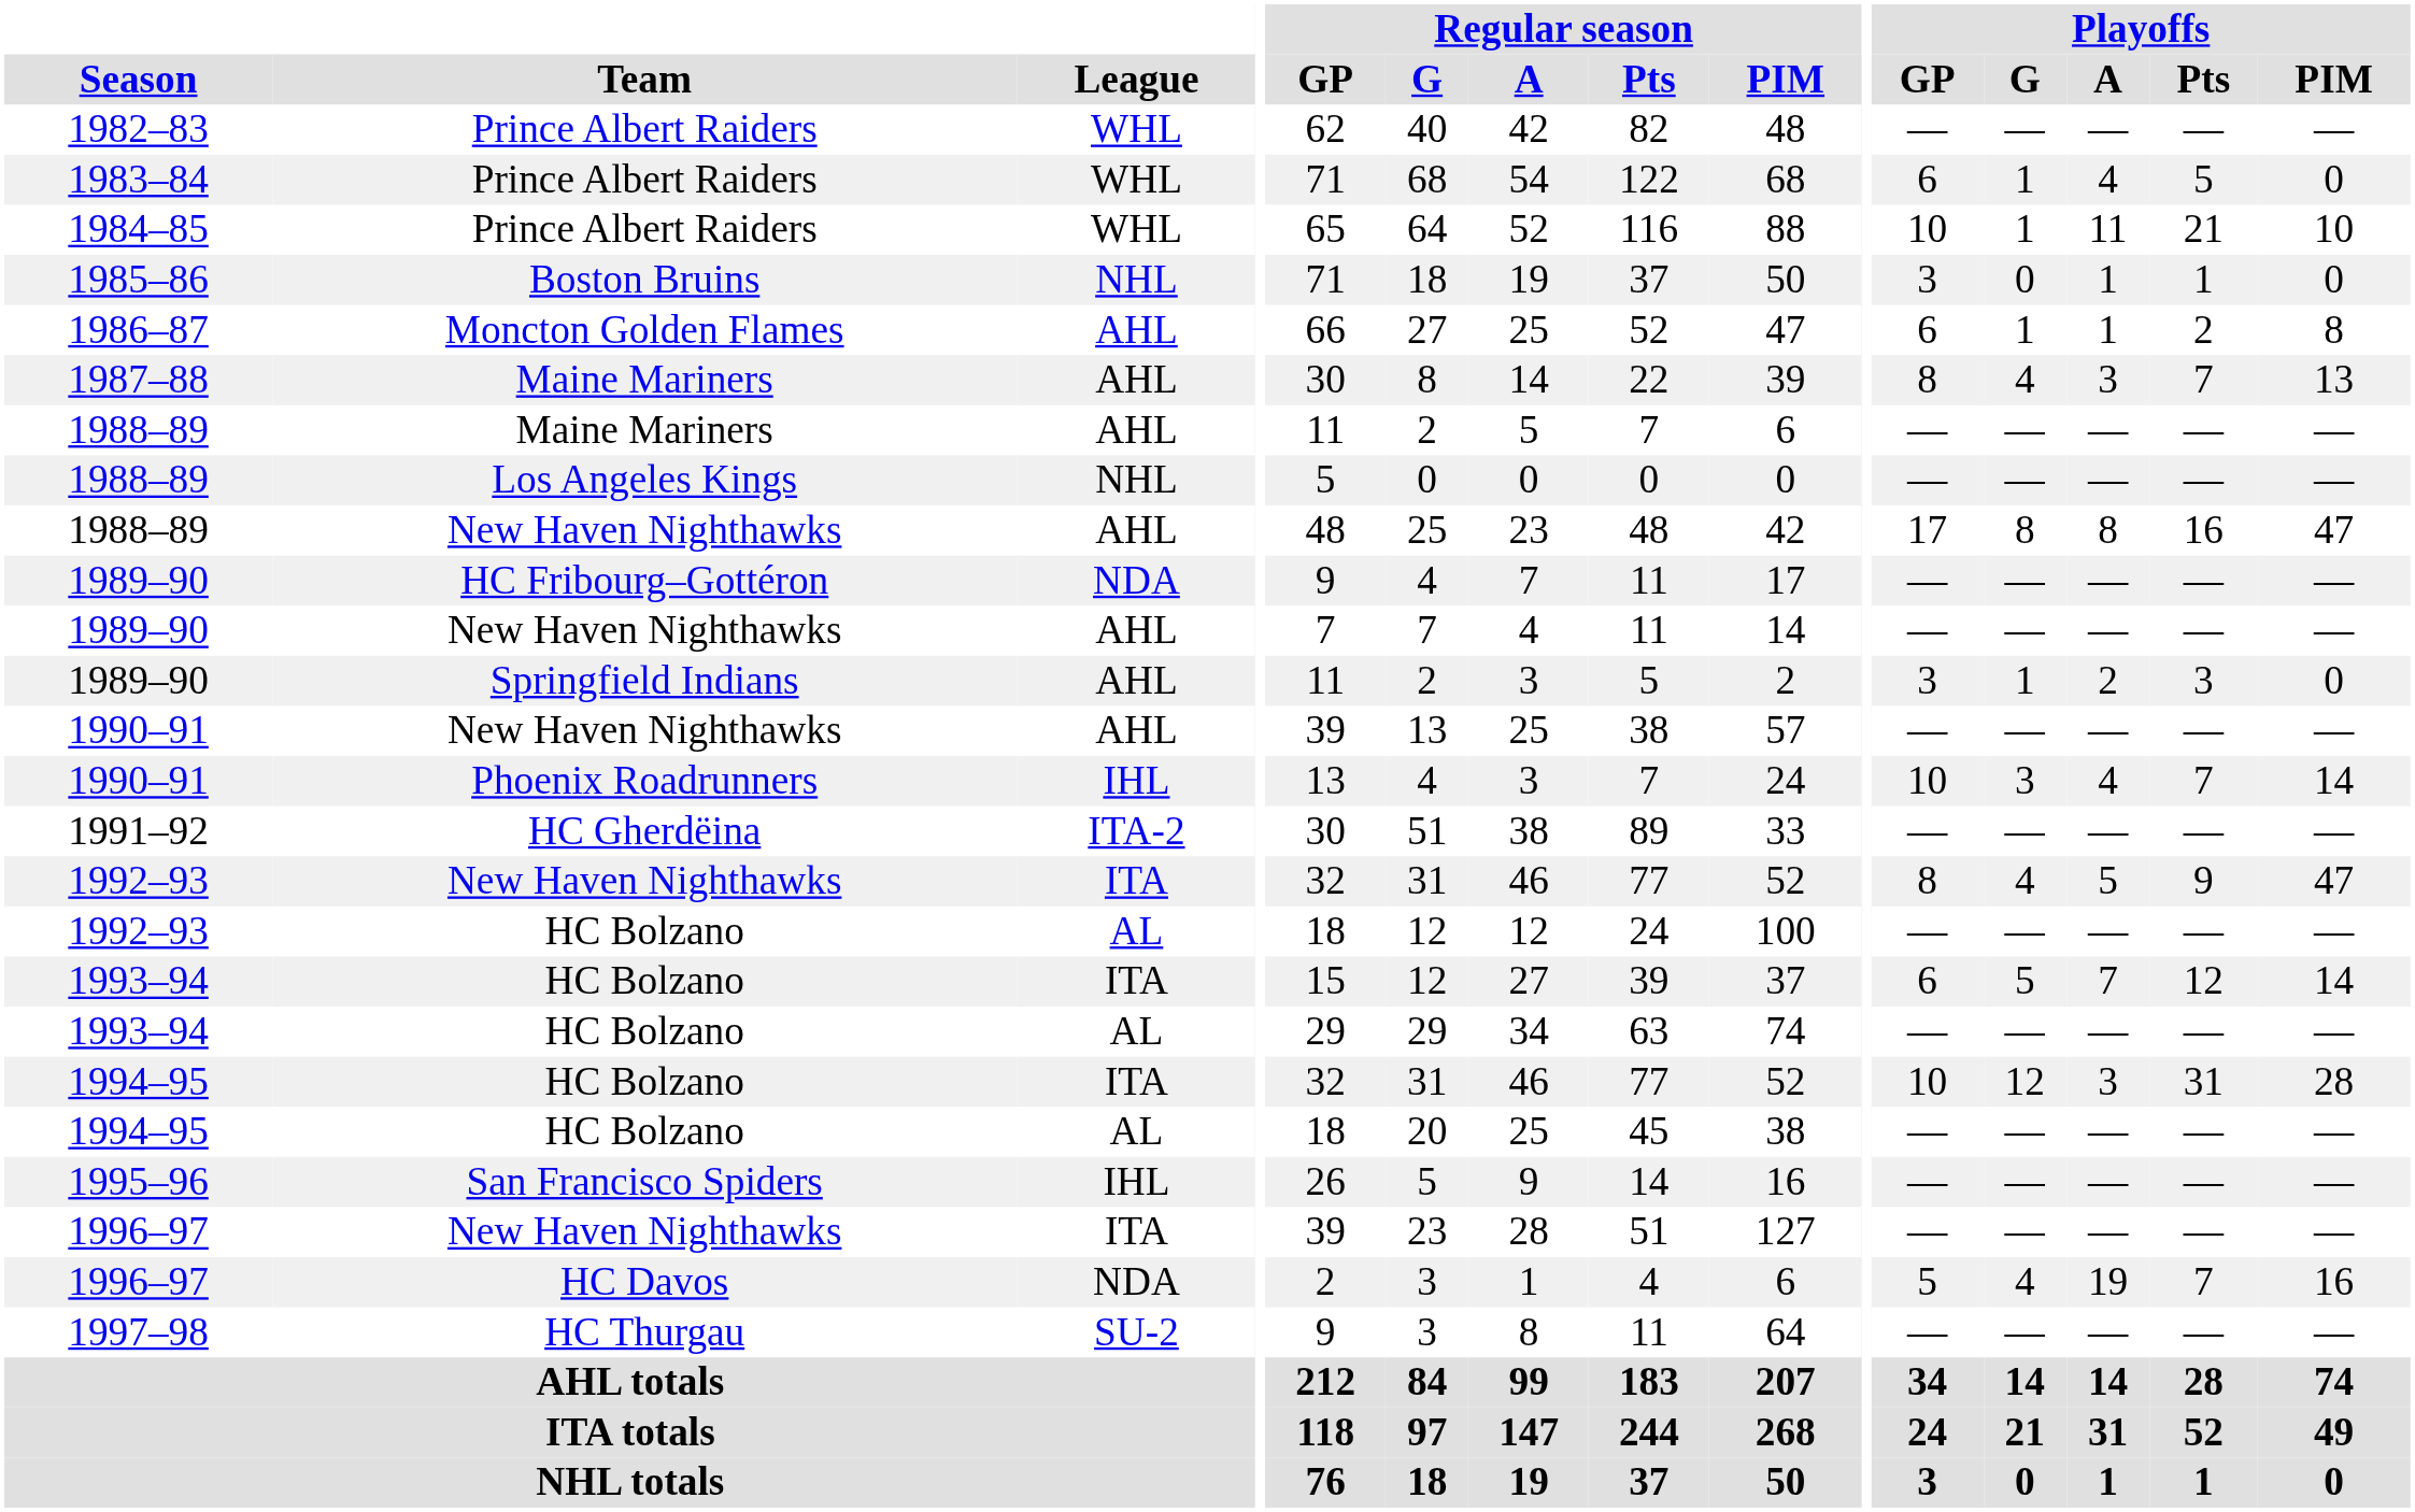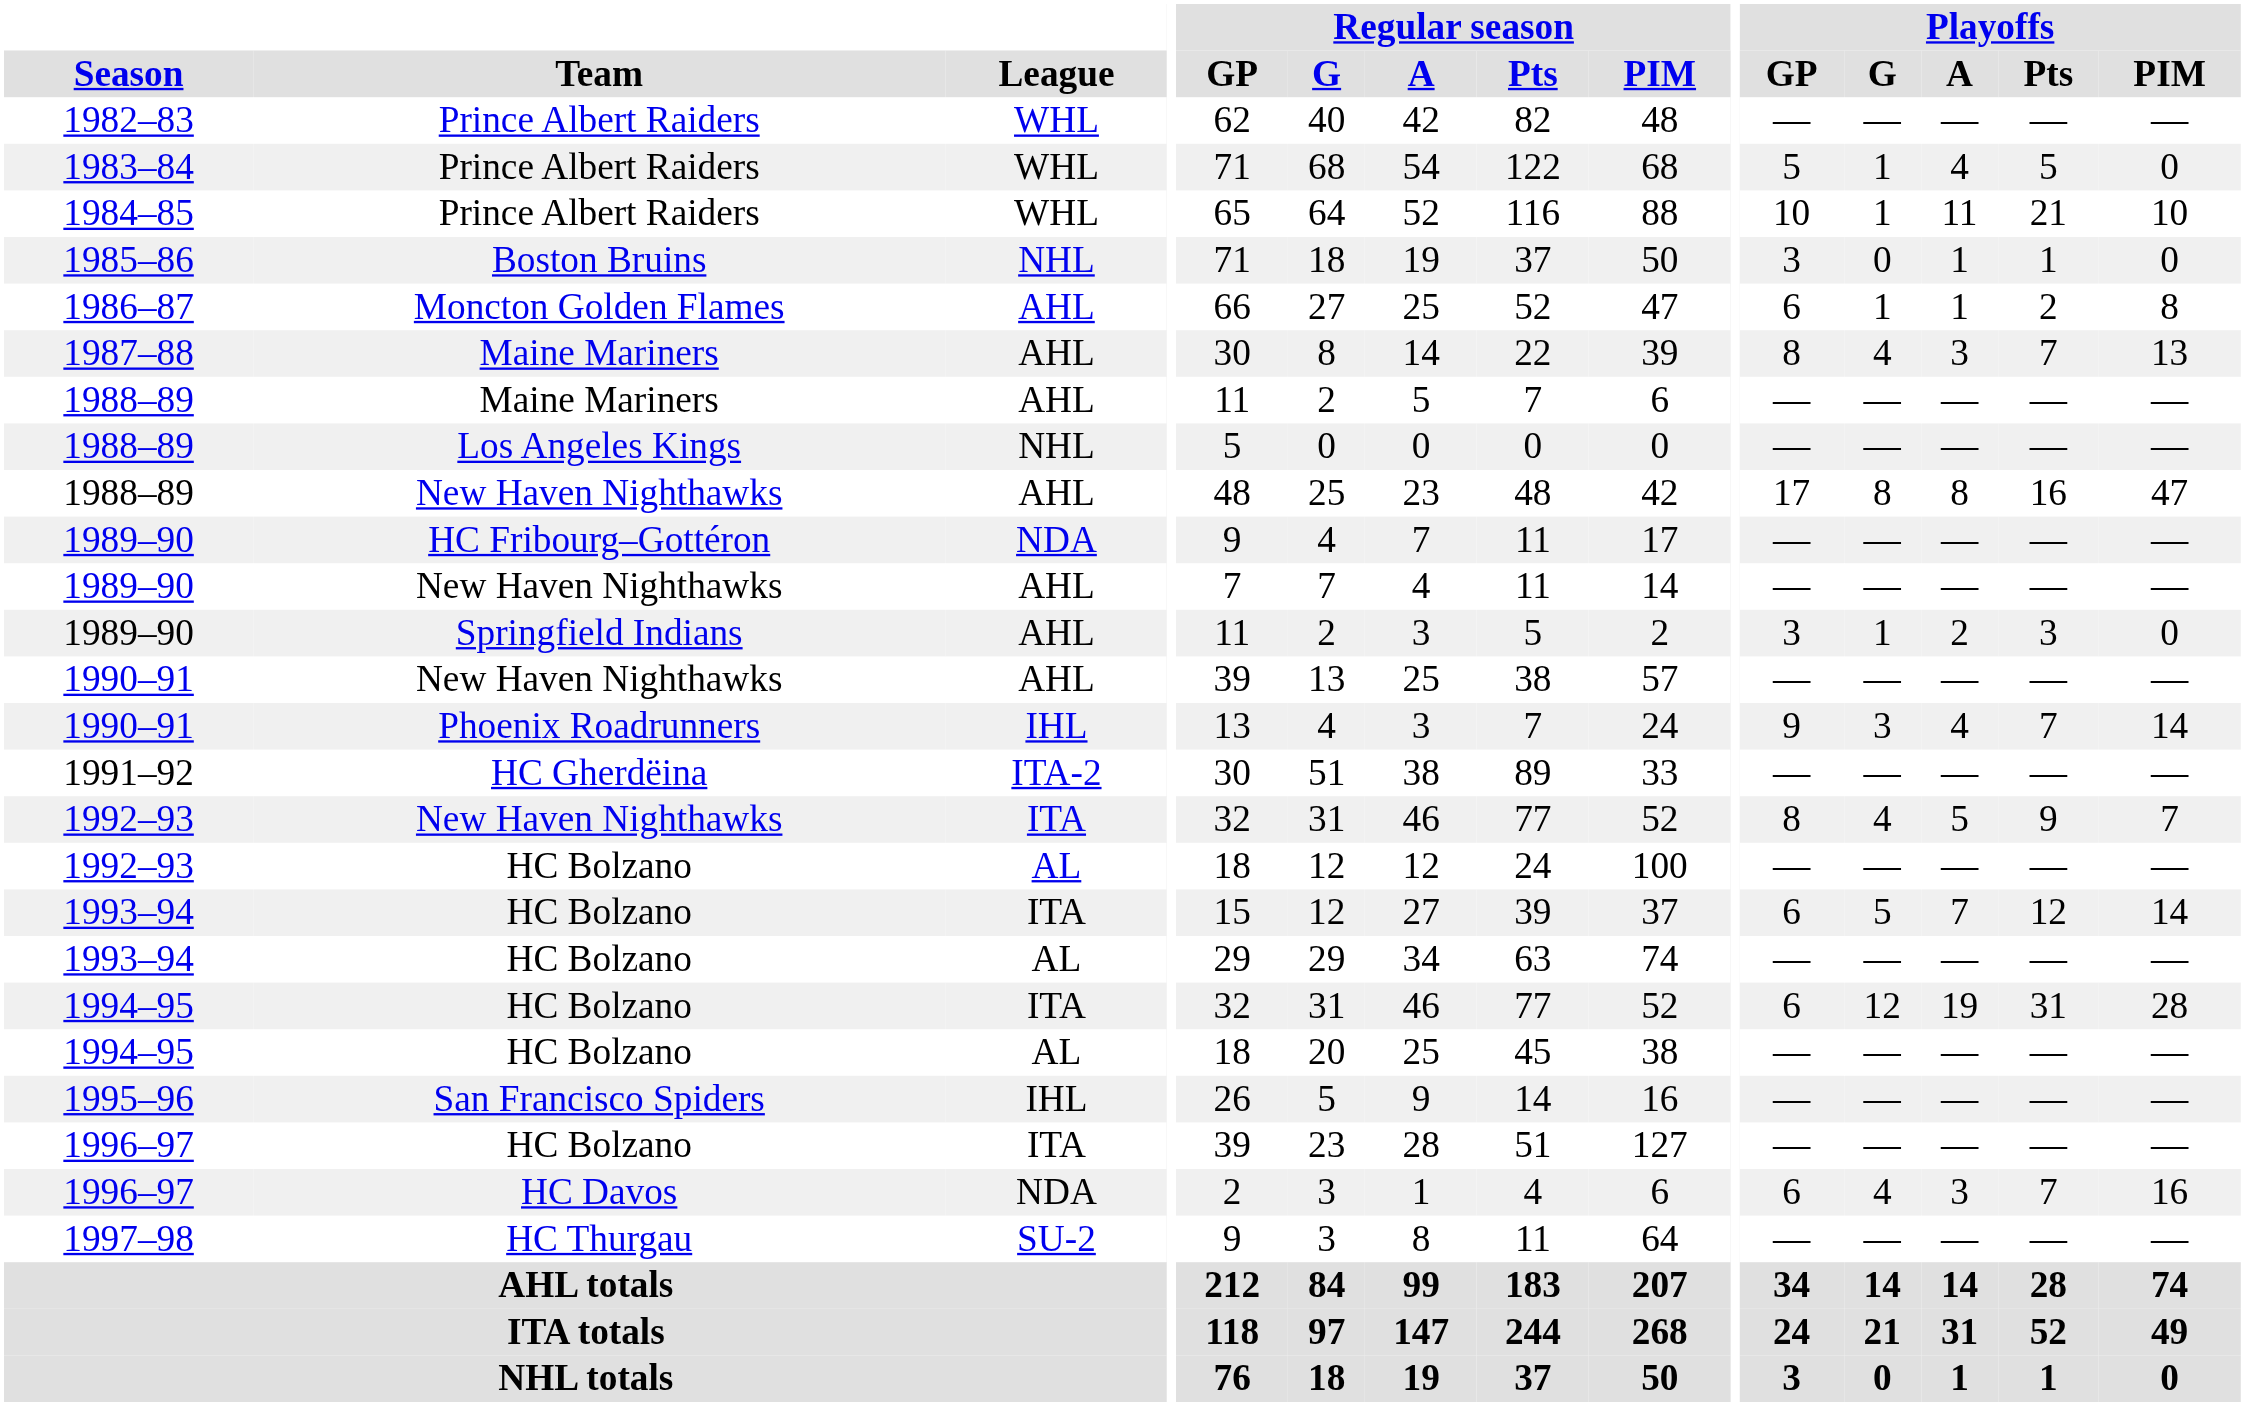 <table border="0" cellpadding="1" cellspacing="0" style="text-align:center; width:60em">
 <tr bgcolor="#e0e0e0">
 <th colspan="3" bgcolor="#ffffff"></th>
 <th rowspan="100" bgcolor="#ffffff"></th>
 <th colspan="5"><a href='#'>Regular season</a></th>
 <th rowspan="100" bgcolor="#ffffff"></th>
 <th colspan="5"><a href='#'>Playoffs</a></th>
 </tr>
 <tr bgcolor="#e0e0e0">
 <th><a href='#'>Season</a></th>
 <th>Team</th>
 <th>League</th>
 <th>GP</th>
 <th><a href='#'>G</a></th>
 <th><a href='#'>A</a></th>
 <th><a href='#'>Pts</a></th>
 <th><a href='#'>PIM</a></th>
 <th>GP</th>
 <th>G</th>
 <th>A</th>
 <th>Pts</th>
 <th>PIM</th>
 </tr>
 <tr>
 <td><a href='#'>1982–83</a></td>
 <td><a href='#'>Prince Albert Raiders</a></td>
 <td><a href='#'>WHL</a></td>
 <td>62</td>
 <td>40</td>
 <td>42</td>
 <td>82</td>
 <td>48</td>
 <td>—</td>
 <td>—</td>
 <td>—</td>
 <td>—</td>
 <td>—</td>
 </tr>
 <tr bgcolor="#f0f0f0">
 <td><a href='#'>1983–84</a></td>
 <td>Prince Albert Raiders</td>
 <td>WHL</td>
 <td>71</td>
 <td>68</td>
 <td>54</td>
 <td>122</td>
 <td>68</td>
-<td>6</td>
+<td>5</td>
 <td>1</td>
 <td>4</td>
 <td>5</td>
 <td>0</td>
 </tr>
 <tr>
 <td><a href='#'>1984–85</a></td>
 <td>Prince Albert Raiders</td>
 <td>WHL</td>
 <td>65</td>
 <td>64</td>
 <td>52</td>
 <td>116</td>
 <td>88</td>
 <td>10</td>
 <td>1</td>
 <td>11</td>
 <td>21</td>
 <td>10</td>
 </tr>
 <tr bgcolor="#f0f0f0">
 <td><a href='#'>1985–86</a></td>
 <td><a href='#'>Boston Bruins</a></td>
 <td><a href='#'>NHL</a></td>
 <td>71</td>
 <td>18</td>
 <td>19</td>
 <td>37</td>
 <td>50</td>
 <td>3</td>
 <td>0</td>
 <td>1</td>
 <td>1</td>
 <td>0</td>
 </tr>
 <tr>
 <td><a href='#'>1986–87</a></td>
 <td><a href='#'>Moncton Golden Flames</a></td>
 <td><a href='#'>AHL</a></td>
 <td>66</td>
 <td>27</td>
 <td>25</td>
 <td>52</td>
 <td>47</td>
 <td>6</td>
 <td>1</td>
 <td>1</td>
 <td>2</td>
 <td>8</td>
 </tr>
 <tr bgcolor="#f0f0f0">
 <td><a href='#'>1987–88</a></td>
 <td><a href='#'>Maine Mariners</a></td>
 <td>AHL</td>
 <td>30</td>
 <td>8</td>
 <td>14</td>
 <td>22</td>
 <td>39</td>
 <td>8</td>
 <td>4</td>
 <td>3</td>
 <td>7</td>
 <td>13</td>
 </tr>
 <tr>
 <td><a href='#'>1988–89</a></td>
 <td>Maine Mariners</td>
 <td>AHL</td>
 <td>11</td>
 <td>2</td>
 <td>5</td>
 <td>7</td>
 <td>6</td>
 <td>—</td>
 <td>—</td>
 <td>—</td>
 <td>—</td>
 <td>—</td>
 </tr>
 <tr bgcolor="#f0f0f0">
 <td><a href='#'>1988–89</a></td>
 <td><a href='#'>Los Angeles Kings</a></td>
 <td>NHL</td>
 <td>5</td>
 <td>0</td>
 <td>0</td>
 <td>0</td>
 <td>0</td>
 <td>—</td>
 <td>—</td>
 <td>—</td>
 <td>—</td>
 <td>—</td>
 </tr>
 <tr>
 <td>1988–89</td>
 <td><a href='#'>New Haven Nighthawks</a></td>
 <td>AHL</td>
 <td>48</td>
 <td>25</td>
 <td>23</td>
 <td>48</td>
 <td>42</td>
 <td>17</td>
 <td>8</td>
 <td>8</td>
 <td>16</td>
 <td>47</td>
 </tr>
 <tr bgcolor="#f0f0f0">
 <td><a href='#'>1989–90</a></td>
 <td><a href='#'>HC Fribourg–Gottéron</a></td>
 <td><a href='#'>NDA</a></td>
 <td>9</td>
 <td>4</td>
 <td>7</td>
 <td>11</td>
 <td>17</td>
 <td>—</td>
 <td>—</td>
 <td>—</td>
 <td>—</td>
 <td>—</td>
 </tr>
 <tr>
 <td><a href='#'>1989–90</a></td>
 <td>New Haven Nighthawks</td>
 <td>AHL</td>
 <td>7</td>
 <td>7</td>
 <td>4</td>
 <td>11</td>
 <td>14</td>
 <td>—</td>
 <td>—</td>
 <td>—</td>
 <td>—</td>
 <td>—</td>
 </tr>
 <tr bgcolor="#f0f0f0">
 <td>1989–90</td>
 <td><a href='#'>Springfield Indians</a></td>
 <td>AHL</td>
 <td>11</td>
 <td>2</td>
 <td>3</td>
 <td>5</td>
 <td>2</td>
 <td>3</td>
 <td>1</td>
 <td>2</td>
 <td>3</td>
 <td>0</td>
 </tr>
 <tr>
 <td><a href='#'>1990–91</a></td>
 <td>New Haven Nighthawks</td>
 <td>AHL</td>
 <td>39</td>
 <td>13</td>
 <td>25</td>
 <td>38</td>
 <td>57</td>
 <td>—</td>
 <td>—</td>
 <td>—</td>
 <td>—</td>
 <td>—</td>
 </tr>
 <tr bgcolor="#f0f0f0">
 <td><a href='#'>1990–91</a></td>
 <td><a href='#'>Phoenix Roadrunners</a></td>
 <td><a href='#'>IHL</a></td>
 <td>13</td>
 <td>4</td>
 <td>3</td>
 <td>7</td>
 <td>24</td>
-<td>10</td>
+<td>9</td>
 <td>3</td>
 <td>4</td>
 <td>7</td>
 <td>14</td>
 </tr>
 <tr>
 <td>1991–92</td>
 <td><a href='#'>HC Gherdëina</a></td>
 <td><a href='#'>ITA-2</a></td>
 <td>30</td>
 <td>51</td>
 <td>38</td>
 <td>89</td>
 <td>33</td>
 <td>—</td>
 <td>—</td>
 <td>—</td>
 <td>—</td>
 <td>—</td>
 </tr>
 <tr bgcolor="#f0f0f0">
 <td><a href='#'>1992–93</a></td>
 <td><a href='#'>New Haven Nighthawks</a></td>
 <td><a href='#'>ITA</a></td>
 <td>32</td>
 <td>31</td>
 <td>46</td>
 <td>77</td>
 <td>52</td>
 <td>8</td>
 <td>4</td>
 <td>5</td>
 <td>9</td>
-<td>47</td>
+<td>7</td>
 </tr>
 <tr>
 <td><a href='#'>1992–93</a></td>
 <td>HC Bolzano</td>
 <td><a href='#'>AL</a></td>
 <td>18</td>
 <td>12</td>
 <td>12</td>
 <td>24</td>
 <td>100</td>
 <td>—</td>
 <td>—</td>
 <td>—</td>
 <td>—</td>
 <td>—</td>
 </tr>
 <tr bgcolor="#f0f0f0">
 <td><a href='#'>1993–94</a></td>
 <td>HC Bolzano</td>
 <td>ITA</td>
 <td>15</td>
 <td>12</td>
 <td>27</td>
 <td>39</td>
 <td>37</td>
 <td>6</td>
 <td>5</td>
 <td>7</td>
 <td>12</td>
 <td>14</td>
 </tr>
 <tr>
 <td><a href='#'>1993–94</a></td>
 <td>HC Bolzano</td>
 <td>AL</td>
 <td>29</td>
 <td>29</td>
 <td>34</td>
 <td>63</td>
 <td>74</td>
 <td>—</td>
 <td>—</td>
 <td>—</td>
 <td>—</td>
 <td>—</td>
 </tr>
 <tr bgcolor="#f0f0f0">
 <td><a href='#'>1994–95</a></td>
 <td>HC Bolzano</td>
 <td>ITA</td>
 <td>32</td>
 <td>31</td>
 <td>46</td>
 <td>77</td>
 <td>52</td>
-<td>10</td>
+<td>6</td>
 <td>12</td>
-<td>3</td>
+<td>19</td>
 <td>31</td>
 <td>28</td>
 </tr>
 <tr>
 <td><a href='#'>1994–95</a></td>
 <td>HC Bolzano</td>
 <td>AL</td>
 <td>18</td>
 <td>20</td>
 <td>25</td>
 <td>45</td>
 <td>38</td>
 <td>—</td>
 <td>—</td>
 <td>—</td>
 <td>—</td>
 <td>—</td>
 </tr>
 <tr bgcolor="#f0f0f0">
 <td><a href='#'>1995–96</a></td>
 <td><a href='#'>San Francisco Spiders</a></td>
 <td>IHL</td>
 <td>26</td>
 <td>5</td>
 <td>9</td>
 <td>14</td>
 <td>16</td>
 <td>—</td>
 <td>—</td>
 <td>—</td>
 <td>—</td>
 <td>—</td>
 </tr>
 <tr>
 <td><a href='#'>1996–97</a></td>
-<td><a href='#'>New Haven Nighthawks</a></td>
+<td>HC Bolzano</td>
 <td>ITA</td>
 <td>39</td>
 <td>23</td>
 <td>28</td>
 <td>51</td>
 <td>127</td>
 <td>—</td>
 <td>—</td>
 <td>—</td>
 <td>—</td>
 <td>—</td>
 </tr>
 <tr bgcolor="#f0f0f0">
 <td><a href='#'>1996–97</a></td>
 <td><a href='#'>HC Davos</a></td>
 <td>NDA</td>
 <td>2</td>
 <td>3</td>
 <td>1</td>
 <td>4</td>
 <td>6</td>
-<td>5</td>
+<td>6</td>
 <td>4</td>
-<td>19</td>
+<td>3</td>
 <td>7</td>
 <td>16</td>
 </tr>
 <tr>
 <td><a href='#'>1997–98</a></td>
 <td><a href='#'>HC Thurgau</a></td>
 <td><a href='#'>SU-2</a></td>
 <td>9</td>
 <td>3</td>
 <td>8</td>
 <td>11</td>
 <td>64</td>
 <td>—</td>
 <td>—</td>
 <td>—</td>
 <td>—</td>
 <td>—</td>
 </tr>
 <tr bgcolor="#e0e0e0">
 <th colspan="3">AHL totals</th>
 <th>212</th>
 <th>84</th>
 <th>99</th>
 <th>183</th>
 <th>207</th>
 <th>34</th>
 <th>14</th>
 <th>14</th>
 <th>28</th>
 <th>74</th>
 </tr>
 <tr bgcolor="#e0e0e0">
 <th colspan="3">ITA totals</th>
 <th>118</th>
 <th>97</th>
 <th>147</th>
 <th>244</th>
 <th>268</th>
 <th>24</th>
 <th>21</th>
 <th>31</th>
 <th>52</th>
 <th>49</th>
 </tr>
 <tr bgcolor="#e0e0e0">
 <th colspan="3">NHL totals</th>
 <th>76</th>
 <th>18</th>
 <th>19</th>
 <th>37</th>
 <th>50</th>
 <th>3</th>
 <th>0</th>
 <th>1</th>
 <th>1</th>
 <th>0</th>
 </tr>
 </table>
